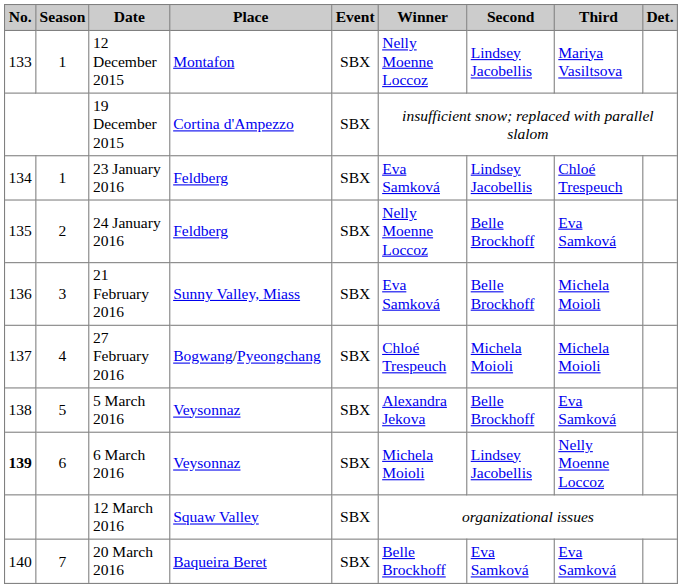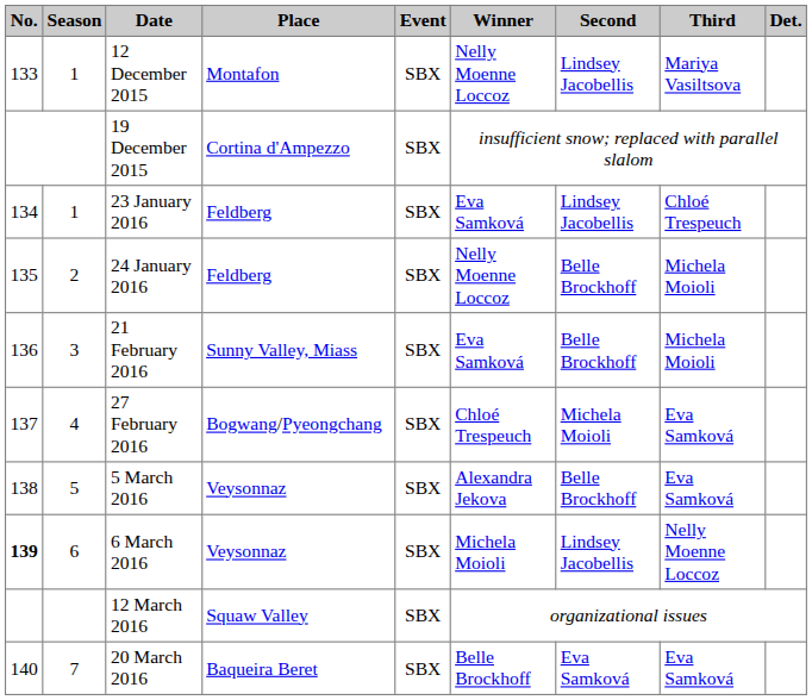 <table cellpadding="3" cellspacing="0" border="1" style="background:#ffffff; font-size:90%; border:grey solid 1px; border-collapse:collapse;">
 <tr style="background:#ccc; text-align:center;">
 <th width=25>No.</th>
 <th width=30>Season</th>
 <th style="width:135px;">Date</th>
 <th style="width:200px;">Place</th>
 <th style="width:15px;">Event</th>
 <th style="width:200px;">Winner</th>
 <th style="width:200px;">Second</th>
 <th style="width:200px;">Third</th>
 <th style="width:15px;">Det.</th>
 </tr>
 <tr>
 <td align=center>133</td>
 <td align=center>1</td>
 <td>12 December 2015</td>
 <td> <a href='#'>Montafon</a></td>
 <td align=center>SBX</td>
 <td> <a href='#'>Nelly Moenne Loccoz</a></td>
 <td> <a href='#'>Lindsey Jacobellis</a></td>
 <td> <a href='#'>Mariya Vasiltsova</a></td>
 <td></td>
 </tr>
 <tr>
 <td colspan=2></td>
 <td>19 December 2015</td>
 <td> <a href='#'>Cortina d'Ampezzo</a></td>
 <td align=center>SBX</td>
 <td colspan=4 align=center><em>insufficient snow; replaced with parallel slalom</em></td>
 </tr>
 <tr>
 <td align=center>134</td>
 <td align=center>1</td>
 <td>23 January 2016</td>
 <td> <a href='#'>Feldberg</a></td>
 <td align=center>SBX</td>
 <td> <a href='#'>Eva Samková</a></td>
 <td> <a href='#'>Lindsey Jacobellis</a></td>
 <td> <a href='#'>Chloé Trespeuch</a></td>
 <td></td>
 </tr>
 <tr>
 <td align=center>135</td>
 <td align=center>2</td>
 <td>24 January 2016</td>
 <td> <a href='#'>Feldberg</a></td>
 <td align=center>SBX</td>
 <td> <a href='#'>Nelly Moenne Loccoz</a></td>
 <td> <a href='#'>Belle Brockhoff</a></td>
-<td> <a href='#'>Eva Samková</a></td>
+<td> <a href='#'>Michela Moioli</a></td>
 <td></td>
 </tr>
 <tr>
 <td align=center>136</td>
 <td align=center>3</td>
 <td>21 February 2016</td>
 <td> <a href='#'>Sunny Valley, Miass</a></td>
 <td align=center>SBX</td>
 <td> <a href='#'>Eva Samková</a></td>
 <td> <a href='#'>Belle Brockhoff</a></td>
 <td> <a href='#'>Michela Moioli</a></td>
 <td></td>
 </tr>
 <tr>
 <td align=center>137</td>
 <td align=center>4</td>
 <td>27 February 2016</td>
 <td> <a href='#'>Bogwang</a>/<a href='#'>Pyeongchang</a></td>
 <td align=center>SBX</td>
 <td> <a href='#'>Chloé Trespeuch</a></td>
 <td> <a href='#'>Michela Moioli</a></td>
-<td> <a href='#'>Michela Moioli</a></td>
+<td> <a href='#'>Eva Samková</a></td>
 <td></td>
 </tr>
 <tr>
 <td align=center>138</td>
 <td align=center>5</td>
 <td>5 March 2016</td>
 <td> <a href='#'>Veysonnaz</a></td>
 <td align=center>SBX</td>
 <td> <a href='#'>Alexandra Jekova</a></td>
 <td> <a href='#'>Belle Brockhoff</a></td>
 <td> <a href='#'>Eva Samková</a></td>
 <td></td>
 </tr>
 <tr>
 <td align=center><strong>139</strong></td>
 <td align=center>6</td>
 <td>6 March 2016</td>
 <td> <a href='#'>Veysonnaz</a></td>
 <td align=center>SBX</td>
 <td> <a href='#'>Michela Moioli</a></td>
 <td> <a href='#'>Lindsey Jacobellis</a></td>
 <td> <a href='#'>Nelly Moenne Loccoz</a></td>
 <td></td>
 </tr>
 <tr>
 <td align=center></td>
 <td align=center></td>
 <td>12 March 2016</td>
 <td> <a href='#'>Squaw Valley</a></td>
 <td align=center>SBX</td>
 <td colspan=4 align=center><em>organizational issues</em></td>
 </tr>
 <tr>
 <td align=center>140</td>
 <td align=center>7</td>
 <td>20 March 2016</td>
 <td> <a href='#'>Baqueira Beret</a></td>
 <td align=center>SBX</td>
 <td> <a href='#'>Belle Brockhoff</a></td>
 <td> <a href='#'>Eva Samková</a></td>
 <td> <a href='#'>Eva Samková</a></td>
 <td></td>
 </tr>
 </table>
